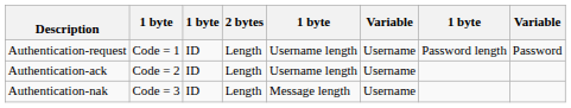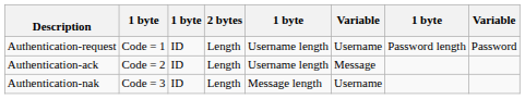 <table class="wikitable">
 <tr>
 <th><br>Description</th>
 <th>1 byte</th>
 <th>1 byte</th>
 <th>2 bytes</th>
 <th>1 byte</th>
 <th>Variable</th>
 <th>1 byte</th>
 <th>Variable</th>
 </tr>
 <tr>
 <td>Authentication-request</td>
 <td>Code = 1</td>
 <td>ID</td>
 <td>Length</td>
 <td>Username length</td>
 <td>Username</td>
 <td>Password length</td>
 <td>Password</td>
 </tr>
 <tr>
 <td>Authentication-ack</td>
 <td>Code = 2</td>
 <td>ID</td>
 <td>Length</td>
 <td>Username length</td>
-<td>Username</td>
+<td>Message</td>
 <td></td>
 <td></td>
 </tr>
 <tr>
 <td>Authentication-nak</td>
 <td>Code = 3</td>
 <td>ID</td>
 <td>Length</td>
 <td>Message length</td>
 <td>Username</td>
 <td></td>
 <td></td>
 </tr>
 </table>
